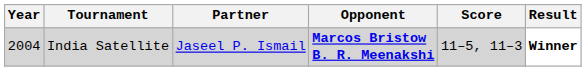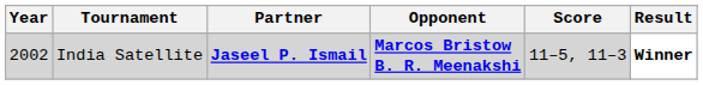 <table class="sortable wikitable" style="font-size:90%;">
 <tr>
 <th>Year</th>
 <th>Tournament</th>
 <th>Partner</th>
 <th>Opponent</th>
 <th>Score</th>
 <th>Result</th>
 </tr>
 <tr style="background:#D5D5D5">
-<td align="center">2004</td>
+<td align="center">2002</td>
 <td align="left">India Satellite</td>
-<td align="left"> <a href='#'>Jaseel P. Ismail</a></td>
+<td align="left"><strong> <a href='#'>Jaseel P. Ismail</a></strong></td>
 <td align="left"><strong> <a href='#'>Marcos Bristow</a> <br>  <a href='#'>B. R. Meenakshi</a></strong></td>
 <td align="left">11–5, 11–3</td>
 <td style="text-align:left; background:white"> <strong>Winner</strong></td>
 </tr>
 </table>
